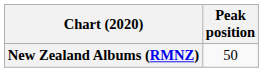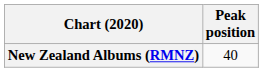 <table class="wikitable sortable plainrowheaders" style="text-align:center">
 <tr>
 <th scope="col">Chart (2020)</th>
 <th scope="col">Peak<br>position</th>
 </tr>
 <tr>
 <th scope="row">New Zealand Albums (<a href='#'>RMNZ</a>)</th>
-<td>50</td>
+<td>40</td>
 </tr>
 </table>
